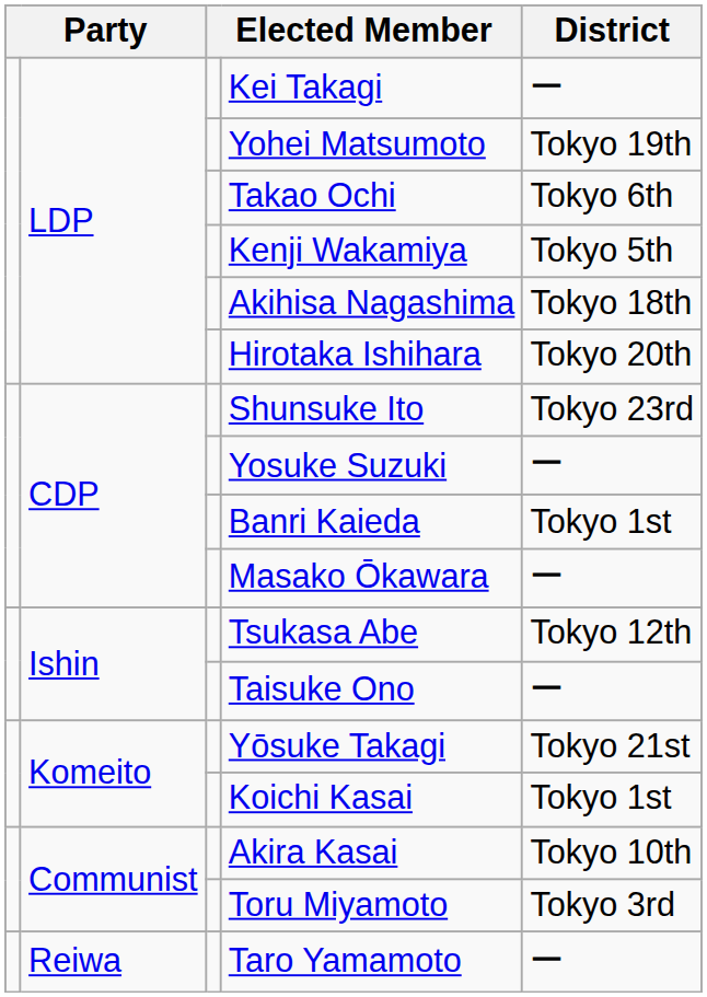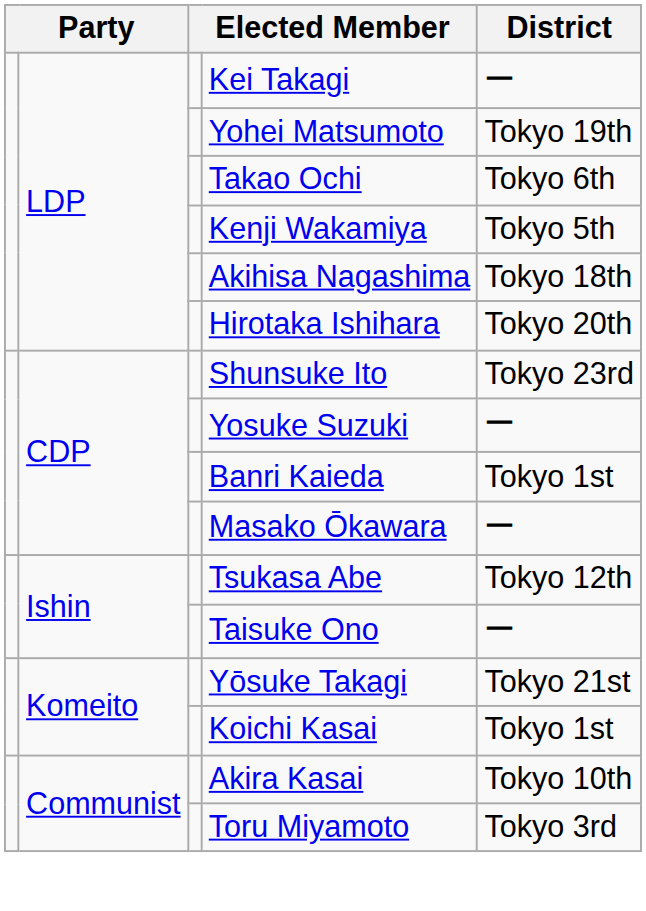 <table class="wikitable">
 <tr>
 <th colspan=2>Party</th>
 <th colspan=2>Elected Member</th>
 <th>District</th>
 </tr>
 <tr>
 <td rowspan=6 bgcolor=></td>
 <td rowspan=6><a href='#'>LDP</a></td>
 <td></td>
 <td><a href='#'>Kei Takagi</a></td>
 <td>ー</td>
 </tr>
 <tr>
 <td></td>
 <td><a href='#'>Yohei Matsumoto</a></td>
 <td>Tokyo 19th</td>
 </tr>
 <tr>
 <td></td>
 <td><a href='#'>Takao Ochi</a></td>
 <td>Tokyo 6th</td>
 </tr>
 <tr>
 <td></td>
 <td><a href='#'>Kenji Wakamiya</a></td>
 <td>Tokyo 5th</td>
 </tr>
 <tr>
 <td></td>
 <td><a href='#'>Akihisa Nagashima</a></td>
 <td>Tokyo 18th</td>
 </tr>
 <tr>
 <td></td>
 <td><a href='#'>Hirotaka Ishihara</a></td>
 <td>Tokyo 20th</td>
 </tr>
 <tr>
 <td rowspan=4 bgcolor=></td>
 <td rowspan=4><a href='#'>CDP</a></td>
 <td></td>
 <td><a href='#'>Shunsuke Ito</a></td>
 <td>Tokyo 23rd</td>
 </tr>
 <tr>
 <td></td>
 <td><a href='#'>Yosuke Suzuki</a></td>
 <td>ー</td>
 </tr>
 <tr>
 <td></td>
 <td><a href='#'>Banri Kaieda</a></td>
 <td>Tokyo 1st</td>
 </tr>
 <tr>
 <td></td>
 <td><a href='#'>Masako Ōkawara</a></td>
 <td>ー</td>
 </tr>
 <tr>
 <td rowspan=2 bgcolor=></td>
 <td rowspan=2><a href='#'>Ishin</a></td>
 <td></td>
 <td><a href='#'>Tsukasa Abe</a></td>
 <td>Tokyo 12th</td>
 </tr>
 <tr>
 <td></td>
 <td><a href='#'>Taisuke Ono</a></td>
 <td>ー</td>
 </tr>
 <tr>
 <td rowspan=2 bgcolor=></td>
 <td rowspan=2><a href='#'>Komeito</a></td>
 <td></td>
 <td><a href='#'>Yōsuke Takagi</a></td>
 <td>Tokyo 21st</td>
 </tr>
 <tr>
 <td></td>
 <td><a href='#'>Koichi Kasai</a></td>
 <td>Tokyo 1st</td>
 </tr>
 <tr>
 <td rowspan=2 bgcolor=></td>
 <td rowspan=2><a href='#'>Communist</a></td>
 <td></td>
 <td><a href='#'>Akira Kasai</a></td>
 <td>Tokyo 10th</td>
 </tr>
 <tr>
 <td></td>
 <td><a href='#'>Toru Miyamoto</a></td>
 <td>Tokyo 3rd</td>
 </tr>
-<tr>
-<td bgcolor=></td>
-<td><a href='#'>Reiwa</a></td>
-<td></td>
-<td><a href='#'>Taro Yamamoto</a></td>
-<td>ー</td>
-</tr>
 </table>
